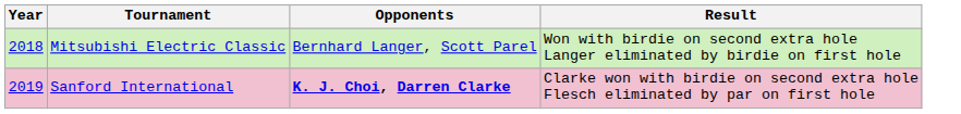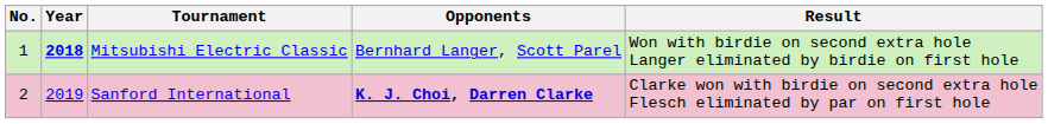 <table class="wikitable" style="font-size:95%;">
 <tr>
+<th>No.</th>
 <th>Year</th>
 <th>Tournament</th>
 <th>Opponents</th>
 <th>Result</th>
 </tr>
 <tr style="background:#D0F0C0;">
-<td><a href='#'>2018</a></td>
+<td align=center>1</td>
+<td><strong><a href='#'>2018</a></strong></td>
 <td><a href='#'>Mitsubishi Electric Classic</a></td>
 <td> <a href='#'>Bernhard Langer</a>,  <a href='#'>Scott Parel</a></td>
 <td>Won with birdie on second extra hole<br>Langer eliminated by birdie on first hole</td>
 </tr>
 <tr style="background:#F2C1D1;">
+<td align=center>2</td>
 <td><a href='#'>2019</a></td>
 <td><a href='#'>Sanford International</a></td>
 <td><strong> <a href='#'>K. J. Choi</a>,  <a href='#'>Darren Clarke</a></strong></td>
 <td>Clarke won with birdie on second extra hole<br>Flesch eliminated by par on first hole</td>
 </tr>
 </table>
